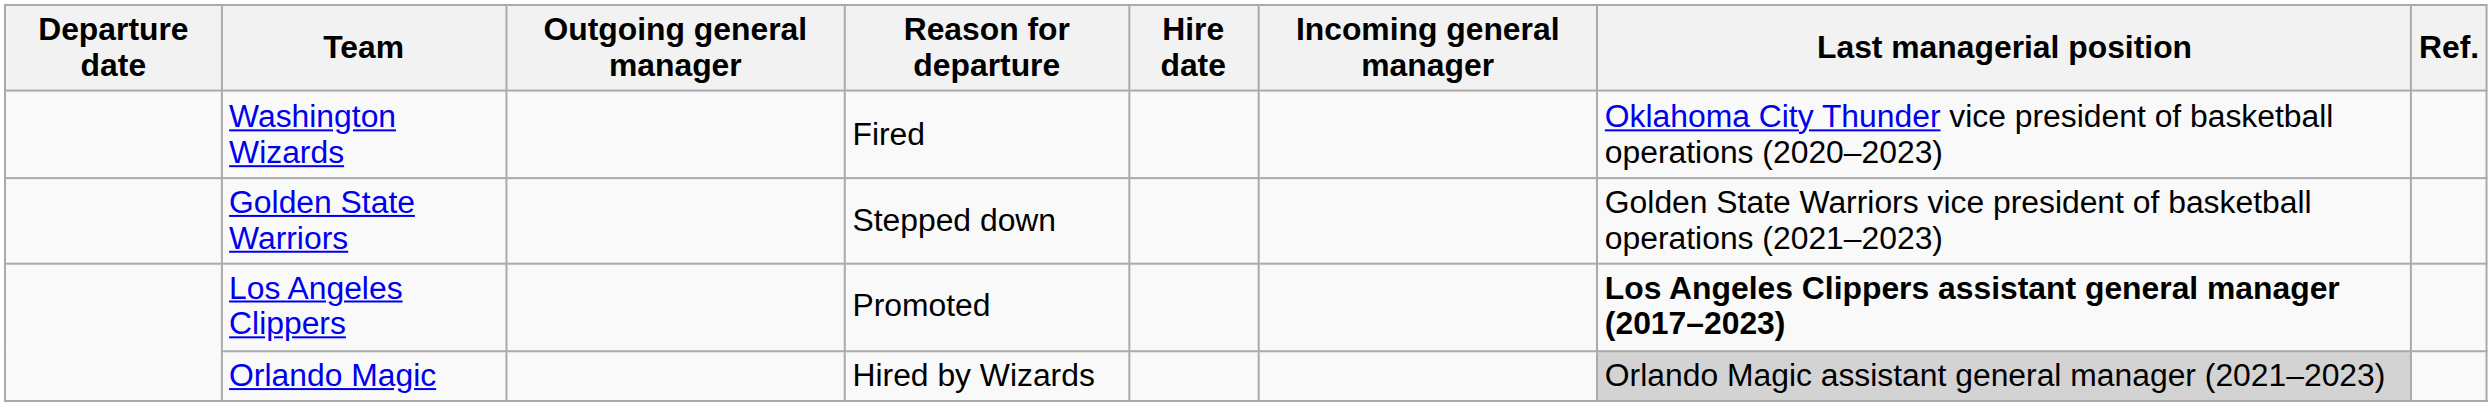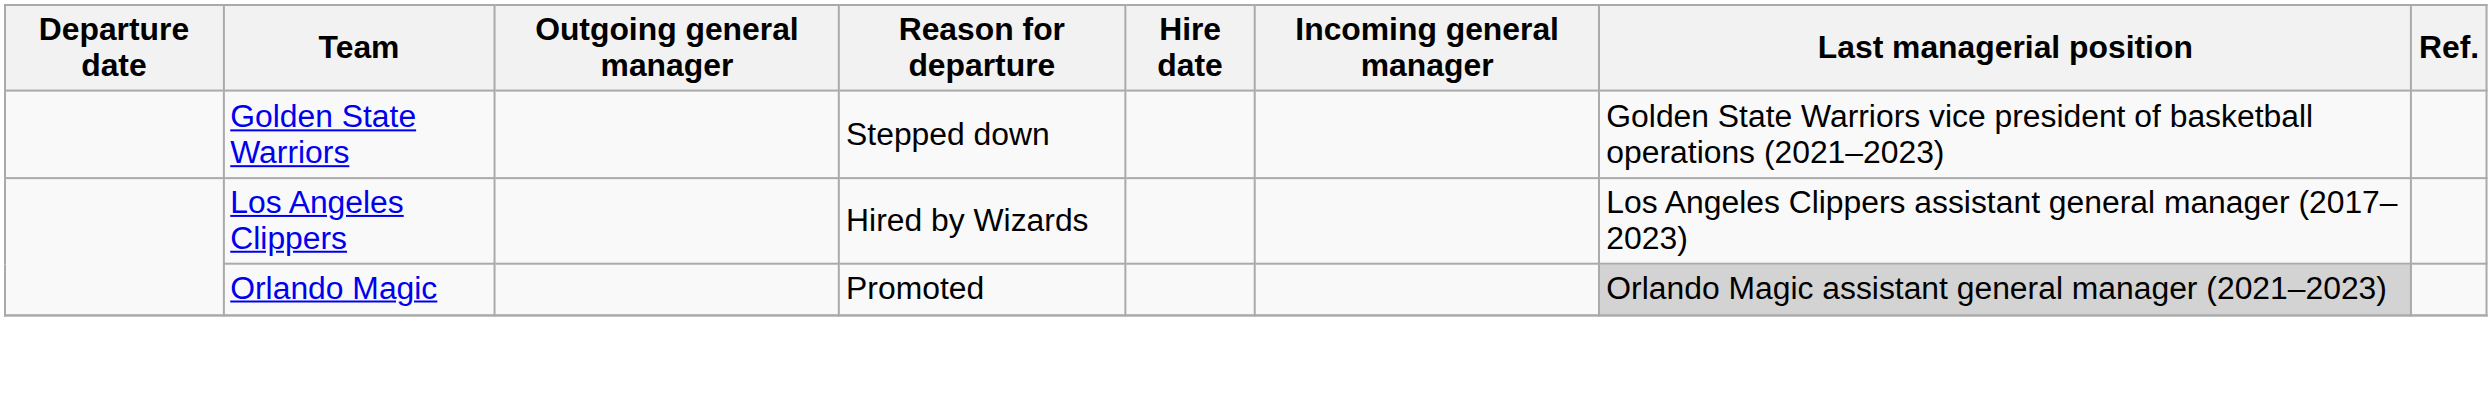 <table class="wikitable sortable">
 <tr>
 <th>Departure date</th>
 <th>Team</th>
 <th>Outgoing general manager</th>
 <th>Reason for departure</th>
 <th>Hire date</th>
 <th>Incoming general manager</th>
 <th class="unsortable">Last managerial position</th>
 <th class="unsortable">Ref.</th>
-</tr>
-<tr>
-<td align=center></td>
-<td><a href='#'>Washington Wizards</a></td>
-<td></td>
-<td>Fired</td>
-<td></td>
-<td></td>
-<td><a href='#'>Oklahoma City Thunder</a> vice president of basketball operations (2020–2023)</td>
-<td align="center"></td>
 </tr>
 <tr>
 <td align=center></td>
 <td><a href='#'>Golden State Warriors</a></td>
 <td></td>
 <td>Stepped down</td>
 <td></td>
 <td></td>
 <td>Golden State Warriors vice president of basketball operations (2021–2023)</td>
 <td align="center"></td>
 </tr>
 <tr>
 <td rowspan=2 align=center></td>
 <td><a href='#'>Los Angeles Clippers</a></td>
 <td></td>
-<td>Promoted</td>
+<td>Hired by Wizards</td>
 <td></td>
 <td></td>
-<td><strong>Los Angeles Clippers assistant general manager (2017–2023)</strong></td>
+<td>Los Angeles Clippers assistant general manager (2017–2023)</td>
 <td align="center"></td>
 </tr>
 <tr>
 <td><a href='#'>Orlando Magic</a></td>
 <td></td>
-<td>Hired by Wizards</td>
+<td>Promoted</td>
 <td></td>
 <td></td>
 <td style="background: lightgrey;">Orlando Magic assistant general manager (2021–2023)</td>
 <td align="center"></td>
 </tr>
 <tr>
 </tr>
 </table>
